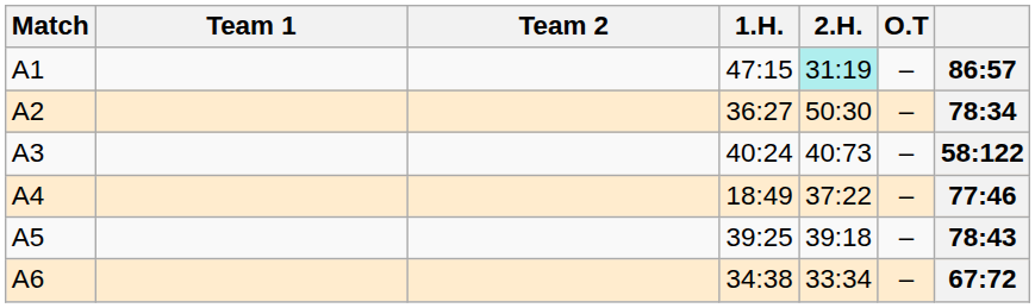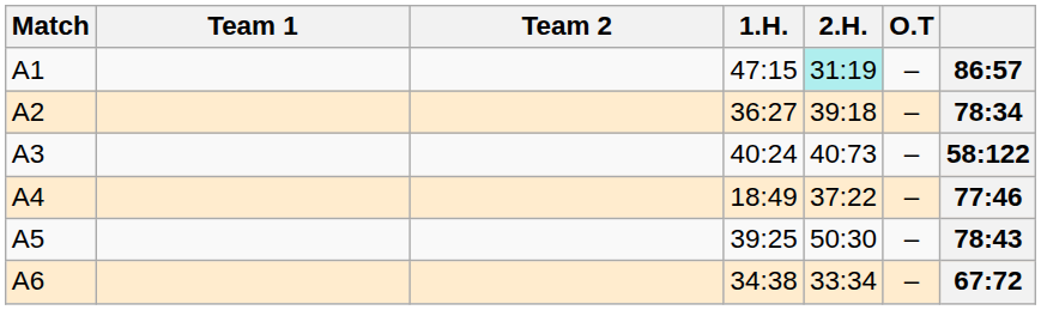 <table class="wikitable">
 <tr>
 <th>Match</th>
 <th align="left" width="180">Team 1</th>
 <th align="left" width="180">Team 2</th>
 <th>1.H.</th>
 <th>2.H.</th>
 <th>O.T</th>
 <th></th>
 </tr>
 <tr>
 <td>A1</td>
 <td></td>
 <td></td>
 <td>47:15</td>
 <td style="background: paleturquoise;">31:19</td>
 <td align="center">–</td>
 <th align="center">86:57</th>
 </tr>
 <tr bgcolor="#FFECCE">
 <td>A2</td>
 <td></td>
 <td></td>
 <td>36:27</td>
-<td>50:30</td>
+<td>39:18</td>
 <td align="center">–</td>
 <th align="center">78:34</th>
 </tr>
 <tr>
 <td>A3</td>
 <td></td>
 <td></td>
 <td>40:24</td>
 <td>40:73</td>
 <td align="center">–</td>
 <th align="center">58:122</th>
 </tr>
 <tr bgcolor="#FFECCE">
 <td>A4</td>
 <td></td>
 <td></td>
 <td>18:49</td>
 <td>37:22</td>
 <td align="center">–</td>
 <th align="center">77:46</th>
 </tr>
 <tr>
 <td>A5</td>
 <td></td>
 <td></td>
 <td>39:25</td>
-<td>39:18</td>
+<td>50:30</td>
 <td align="center">–</td>
 <th align="center">78:43</th>
 </tr>
 <tr bgcolor="#FFECCE">
 <td>A6</td>
 <td></td>
 <td></td>
 <td>34:38</td>
 <td>33:34</td>
 <td align="center">–</td>
 <th align="center">67:72</th>
 </tr>
 </table>
